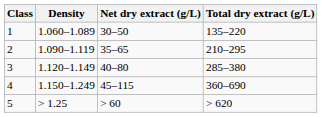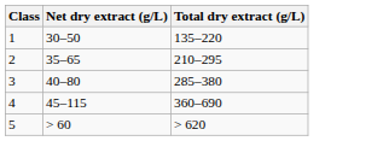 <table class=wikitable>
 <tr>
 <th>Class</th>
-<th>Density</th>
 <th>Net dry extract (g/L)</th>
 <th>Total dry extract (g/L)</th>
 </tr>
 <tr>
 <td>1</td>
-<td>1.060–1.089</td>
 <td>30–50</td>
 <td>135–220</td>
 </tr>
 <tr>
 <td>2</td>
-<td>1.090–1.119</td>
 <td>35–65</td>
 <td>210–295</td>
 </tr>
 <tr>
 <td>3</td>
-<td>1.120–1.149</td>
 <td>40–80</td>
 <td>285–380</td>
 </tr>
 <tr>
 <td>4</td>
-<td>1.150–1.249</td>
 <td>45–115</td>
 <td>360–690</td>
 </tr>
 <tr>
 <td>5</td>
-<td>> 1.25</td>
 <td>> 60</td>
 <td>> 620</td>
 </tr>
 </table>
